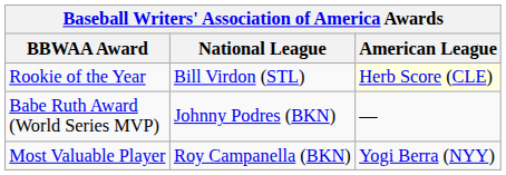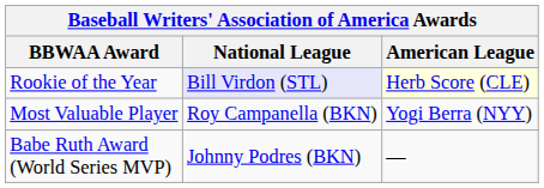 <table class="wikitable">
 <tr>
 <th colspan="3"><a href='#'>Baseball Writers' Association of America</a> Awards</th>
 </tr>
 <tr>
 <th>BBWAA Award</th>
 <th>National League</th>
 <th>American League</th>
 </tr>
 <tr>
 <td><a href='#'>Rookie of the Year</a></td>
-<td><a href='#'>Bill Virdon</a> (<a href='#'>STL</a>)</td>
+<td style="background: lavender;"><a href='#'>Bill Virdon</a> (<a href='#'>STL</a>)</td>
 <td style="background: lightyellow;"><a href='#'>Herb Score</a> (<a href='#'>CLE</a>)</td>
+</tr>
+<tr>
+<td><a href='#'>Most Valuable Player</a></td>
+<td><a href='#'>Roy Campanella</a> (<a href='#'>BKN</a>)</td>
+<td><a href='#'>Yogi Berra</a> (<a href='#'>NYY</a>)</td>
 </tr>
 <tr>
 <td><a href='#'>Babe Ruth Award</a><br>(World Series MVP)</td>
 <td><a href='#'>Johnny Podres</a> (<a href='#'>BKN</a>)</td>
 <td>—</td>
 </tr>
-<tr>
-<td><a href='#'>Most Valuable Player</a></td>
-<td><a href='#'>Roy Campanella</a> (<a href='#'>BKN</a>)</td>
-<td><a href='#'>Yogi Berra</a> (<a href='#'>NYY</a>)</td>
-</tr>
 </table>
